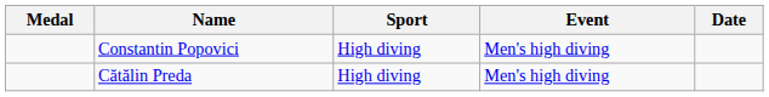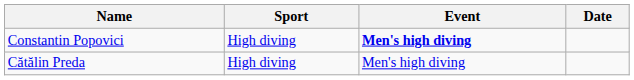 <table class="wikitable sortable" style="font-size:90%; width:50%;">
 <tr>
-<th>Medal</th>
 <th>Name</th>
 <th>Sport</th>
 <th>Event</th>
 <th>Date</th>
 </tr>
 <tr>
-<td></td>
 <td><a href='#'>Constantin Popovici</a></td>
 <td><a href='#'>High diving</a></td>
-<td><a href='#'>Men's high diving</a></td>
+<td><strong><a href='#'>Men's high diving</a></strong></td>
 <td></td>
 </tr>
 <tr>
-<td></td>
 <td><a href='#'>Cătălin Preda</a></td>
 <td><a href='#'>High diving</a></td>
 <td><a href='#'>Men's high diving</a></td>
 <td></td>
 </tr>
 </table>
